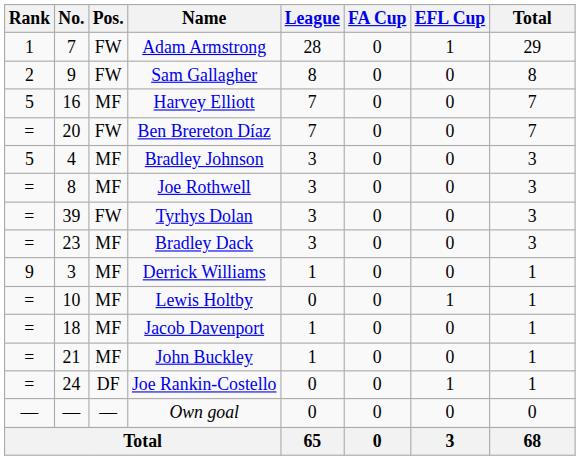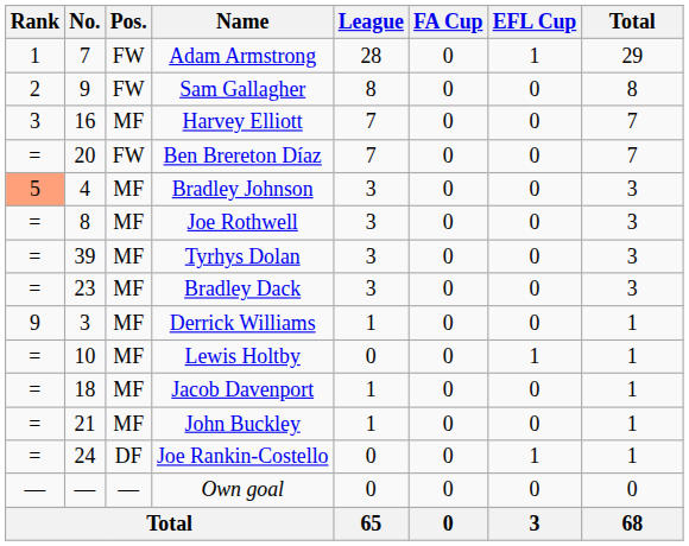 <table class="wikitable" style="text-align: center; font-size:100%">
 <tr>
 <th>Rank</th>
 <th>No.</th>
 <th>Pos.</th>
 <th>Name</th>
 <th><a href='#'>League</a></th>
 <th><a href='#'>FA Cup</a></th>
 <th><a href='#'>EFL Cup</a></th>
 <th width=70>Total</th>
 </tr>
 <tr>
 <td>1</td>
 <td>7</td>
 <td>FW</td>
 <td> <a href='#'>Adam Armstrong</a></td>
 <td>28</td>
 <td>0</td>
 <td>1</td>
 <td>29</td>
 </tr>
 <tr>
 <td>2</td>
 <td>9</td>
 <td>FW</td>
 <td> <a href='#'>Sam Gallagher</a></td>
 <td>8</td>
 <td>0</td>
 <td>0</td>
 <td>8</td>
 </tr>
 <tr>
-<td>5</td>
+<td>3</td>
 <td>16</td>
 <td>MF</td>
 <td> <a href='#'>Harvey Elliott</a></td>
 <td>7</td>
 <td>0</td>
 <td>0</td>
 <td>7</td>
 </tr>
 <tr>
 <td>=</td>
 <td>20</td>
 <td>FW</td>
 <td> <a href='#'>Ben Brereton Díaz</a></td>
 <td>7</td>
 <td>0</td>
 <td>0</td>
 <td>7</td>
 </tr>
 <tr>
-<td>5</td>
+<td style="background: lightsalmon;">5</td>
 <td>4</td>
 <td>MF</td>
 <td> <a href='#'>Bradley Johnson</a></td>
 <td>3</td>
 <td>0</td>
 <td>0</td>
 <td>3</td>
 </tr>
 <tr>
 <td>=</td>
 <td>8</td>
 <td>MF</td>
 <td> <a href='#'>Joe Rothwell</a></td>
 <td>3</td>
 <td>0</td>
 <td>0</td>
 <td>3</td>
 </tr>
 <tr>
 <td>=</td>
 <td>39</td>
-<td>FW</td>
+<td>MF</td>
 <td> <a href='#'>Tyrhys Dolan</a></td>
 <td>3</td>
 <td>0</td>
 <td>0</td>
 <td>3</td>
 </tr>
 <tr>
 <td>=</td>
 <td>23</td>
 <td>MF</td>
 <td> <a href='#'>Bradley Dack</a></td>
 <td>3</td>
 <td>0</td>
 <td>0</td>
 <td>3</td>
 </tr>
 <tr>
 <td>9</td>
 <td>3</td>
 <td>MF</td>
 <td> <a href='#'>Derrick Williams</a></td>
 <td>1</td>
 <td>0</td>
 <td>0</td>
 <td>1</td>
 </tr>
 <tr>
 <td>=</td>
 <td>10</td>
 <td>MF</td>
 <td> <a href='#'>Lewis Holtby</a></td>
 <td>0</td>
 <td>0</td>
 <td>1</td>
 <td>1</td>
 </tr>
 <tr>
 <td>=</td>
 <td>18</td>
 <td>MF</td>
 <td> <a href='#'>Jacob Davenport</a></td>
 <td>1</td>
 <td>0</td>
 <td>0</td>
 <td>1</td>
 </tr>
 <tr>
 <td>=</td>
 <td>21</td>
 <td>MF</td>
 <td> <a href='#'>John Buckley</a></td>
 <td>1</td>
 <td>0</td>
 <td>0</td>
 <td>1</td>
 </tr>
 <tr>
 <td>=</td>
 <td>24</td>
 <td>DF</td>
 <td> <a href='#'>Joe Rankin-Costello</a></td>
 <td>0</td>
 <td>0</td>
 <td>1</td>
 <td>1</td>
 </tr>
 <tr>
 <td>—</td>
 <td>—</td>
 <td>—</td>
 <td><em>Own goal</em></td>
 <td>0</td>
 <td>0</td>
 <td>0</td>
 <td>0</td>
 </tr>
 <tr>
 <th colspan=4>Total</th>
 <th>65</th>
 <th>0</th>
 <th>3</th>
 <th>68</th>
 </tr>
 </table>
